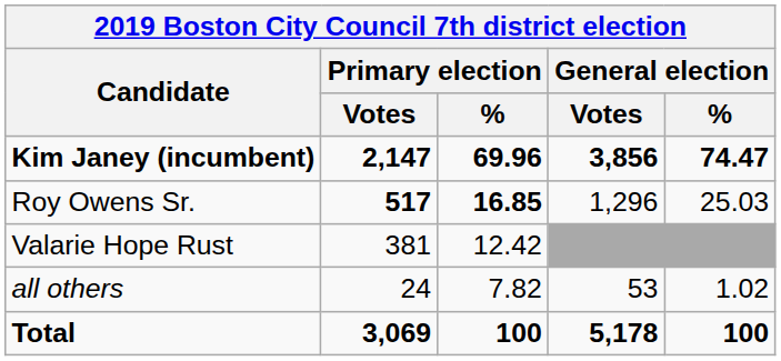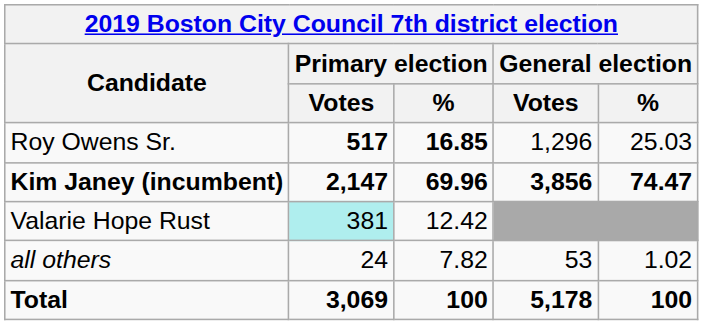 <table class=wikitable>
 <tr>
 <th colspan=5><a href='#'>2019 Boston City Council 7th district election</a></th>
 </tr>
 <tr>
 <th colspan=1 rowspan=2>Candidate</th>
 <th colspan=2><strong>Primary election</strong></th>
 <th colspan=2><strong>General election</strong></th>
 </tr>
 <tr>
 <th>Votes</th>
 <th>%</th>
 <th>Votes</th>
 <th>%</th>
 </tr>
 <tr>
+<td>Roy Owens Sr.</td>
+<td align="right"><strong>517</strong></td>
+<td align="right"><strong>16.85</strong></td>
+<td align="right">1,296</td>
+<td align="right">25.03</td>
+</tr>
+<tr>
 <td><strong>Kim Janey (incumbent)</strong></td>
 <td align="right"><strong>2,147</strong></td>
 <td align="right"><strong>69.96</strong></td>
 <td align="right"><strong>3,856</strong></td>
 <td align="right"><strong>74.47</strong></td>
 </tr>
 <tr>
-<td>Roy Owens Sr.</td>
-<td align="right"><strong>517</strong></td>
-<td align="right"><strong>16.85</strong></td>
-<td align="right">1,296</td>
-<td align="right">25.03</td>
-</tr>
-<tr>
 <td>Valarie Hope Rust</td>
-<td align="right">381</td>
+<td align="right" style="background: paleturquoise;">381</td>
 <td align="right">12.42</td>
 <td colspan=2 bgcolor=darkgray> </td>
 </tr>
 <tr>
 <td><em>all others</em></td>
 <td align="right">24</td>
 <td align="right">7.82</td>
 <td align="right">53</td>
 <td align="right">1.02</td>
 </tr>
 <tr>
 <td><strong>Total</strong></td>
 <td align="right"><strong>3,069</strong></td>
 <td align="right"><strong>100</strong></td>
 <td align="right"><strong>5,178</strong></td>
 <td align="right"><strong>100</strong></td>
 </tr>
 </table>
